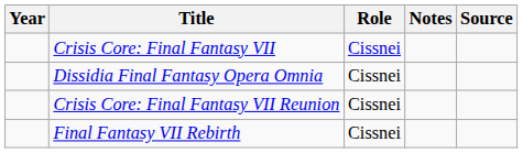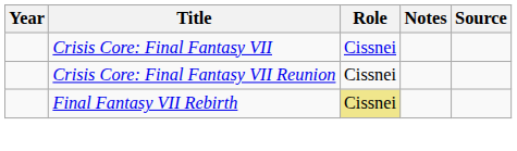 <table class="wikitable sortable plainrowheaders">
 <tr>
 <th>Year</th>
 <th>Title</th>
 <th>Role</th>
 <th class="unsortable">Notes</th>
 <th class="unsortable">Source</th>
 </tr>
 <tr>
 <td></td>
 <td><em><a href='#'>Crisis Core: Final Fantasy VII</a></em></td>
 <td><a href='#'>Cissnei</a></td>
 <td></td>
 <td></td>
 </tr>
 <tr>
 <td></td>
-<td><em><a href='#'>Dissidia Final Fantasy Opera Omnia</a></em></td>
-<td>Cissnei</td>
-<td></td>
-<td></td>
-</tr>
-<tr>
-<td></td>
 <td><em><a href='#'>Crisis Core: Final Fantasy VII Reunion</a></em></td>
 <td>Cissnei</td>
 <td></td>
 <td></td>
 </tr>
 <tr>
 <td></td>
 <td><em><a href='#'>Final Fantasy VII Rebirth</a></em></td>
-<td>Cissnei</td>
+<td style="background: khaki;">Cissnei</td>
 <td></td>
 <td></td>
 </tr>
 </table>
